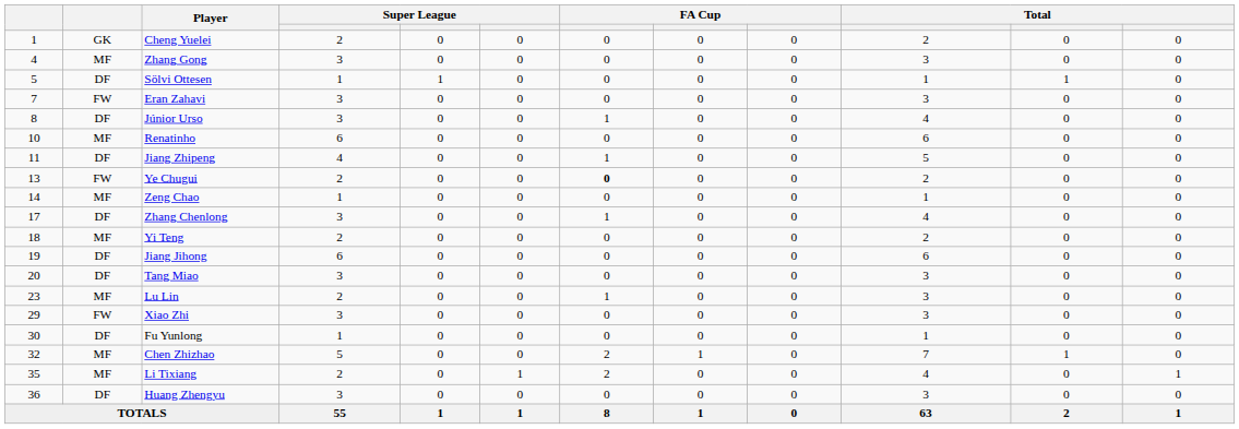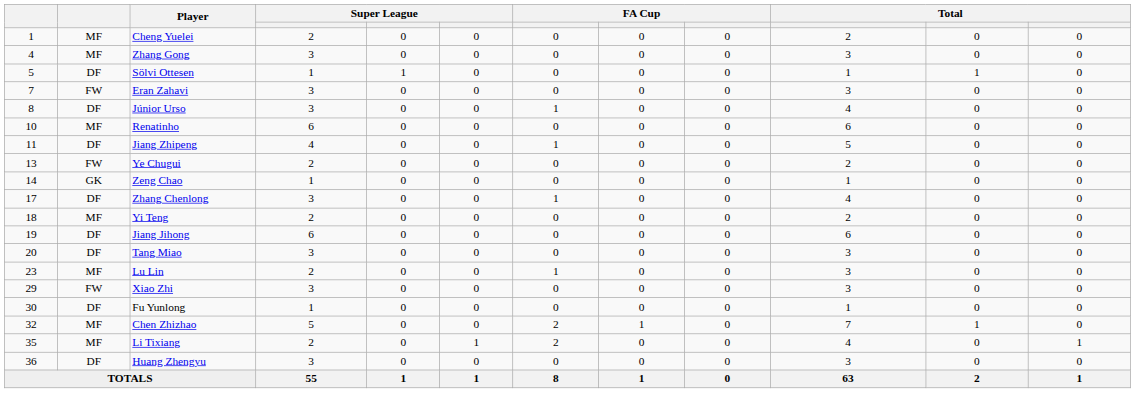 <table class="wikitable" style="text-align:center" width=80%>
 <tr>
 <th rowspan=2></th>
 <th rowspan=2></th>
 <th rowspan=2 width="170">Player</th>
 <th colspan=3 width="105">Super League</th>
 <th colspan=3 width="105">FA Cup</th>
 <th colspan=3 width="150">Total</th>
 </tr>
 <tr>
 <th></th>
 <th></th>
 <th></th>
 <th></th>
 <th></th>
 <th></th>
 <th></th>
 <th></th>
 <th></th>
 </tr>
 <tr>
 <td>1</td>
-<td>GK</td>
+<td>MF</td>
 <td align=left> <a href='#'>Cheng Yuelei</a></td>
 <td>2</td>
 <td>0</td>
 <td>0</td>
 <td>0</td>
 <td>0</td>
 <td>0</td>
 <td>2</td>
 <td>0</td>
 <td>0</td>
 </tr>
 <tr>
 <td>4</td>
 <td>MF</td>
 <td align=left> <a href='#'>Zhang Gong</a></td>
 <td>3</td>
 <td>0</td>
 <td>0</td>
 <td>0</td>
 <td>0</td>
 <td>0</td>
 <td>3</td>
 <td>0</td>
 <td>0</td>
 </tr>
 <tr>
 <td>5</td>
 <td>DF</td>
 <td align=left> <a href='#'>Sölvi Ottesen</a></td>
 <td>1</td>
 <td>1</td>
 <td>0</td>
 <td>0</td>
 <td>0</td>
 <td>0</td>
 <td>1</td>
 <td>1</td>
 <td>0</td>
 </tr>
 <tr>
 <td>7</td>
 <td>FW</td>
 <td align=left> <a href='#'>Eran Zahavi</a></td>
 <td>3</td>
 <td>0</td>
 <td>0</td>
 <td>0</td>
 <td>0</td>
 <td>0</td>
 <td>3</td>
 <td>0</td>
 <td>0</td>
 </tr>
 <tr>
 <td>8</td>
 <td>DF</td>
 <td align=left> <a href='#'>Júnior Urso</a></td>
 <td>3</td>
 <td>0</td>
 <td>0</td>
 <td>1</td>
 <td>0</td>
 <td>0</td>
 <td>4</td>
 <td>0</td>
 <td>0</td>
 </tr>
 <tr>
 <td>10</td>
 <td>MF</td>
 <td align=left> <a href='#'>Renatinho</a></td>
 <td>6</td>
 <td>0</td>
 <td>0</td>
 <td>0</td>
 <td>0</td>
 <td>0</td>
 <td>6</td>
 <td>0</td>
 <td>0</td>
 </tr>
 <tr>
 <td>11</td>
 <td>DF</td>
 <td align=left> <a href='#'>Jiang Zhipeng</a></td>
 <td>4</td>
 <td>0</td>
 <td>0</td>
 <td>1</td>
 <td>0</td>
 <td>0</td>
 <td>5</td>
 <td>0</td>
 <td>0</td>
 </tr>
 <tr>
 <td>13</td>
 <td>FW</td>
 <td align=left> <a href='#'>Ye Chugui</a></td>
 <td>2</td>
 <td>0</td>
 <td>0</td>
-<td><strong>0</strong></td>
+<td>0</td>
 <td>0</td>
 <td>0</td>
 <td>2</td>
 <td>0</td>
 <td>0</td>
 </tr>
 <tr>
 <td>14</td>
-<td>MF</td>
+<td>GK</td>
 <td align=left> <a href='#'>Zeng Chao</a></td>
 <td>1</td>
 <td>0</td>
 <td>0</td>
 <td>0</td>
 <td>0</td>
 <td>0</td>
 <td>1</td>
 <td>0</td>
 <td>0</td>
 </tr>
 <tr>
 <td>17</td>
 <td>DF</td>
 <td align=left> <a href='#'>Zhang Chenlong</a></td>
 <td>3</td>
 <td>0</td>
 <td>0</td>
 <td>1</td>
 <td>0</td>
 <td>0</td>
 <td>4</td>
 <td>0</td>
 <td>0</td>
 </tr>
 <tr>
 <td>18</td>
 <td>MF</td>
 <td align=left> <a href='#'>Yi Teng</a></td>
 <td>2</td>
 <td>0</td>
 <td>0</td>
 <td>0</td>
 <td>0</td>
 <td>0</td>
 <td>2</td>
 <td>0</td>
 <td>0</td>
 </tr>
 <tr>
 <td>19</td>
 <td>DF</td>
 <td align=left> <a href='#'>Jiang Jihong</a></td>
 <td>6</td>
 <td>0</td>
 <td>0</td>
 <td>0</td>
 <td>0</td>
 <td>0</td>
 <td>6</td>
 <td>0</td>
 <td>0</td>
 </tr>
 <tr>
 <td>20</td>
 <td>DF</td>
 <td align=left> <a href='#'>Tang Miao</a></td>
 <td>3</td>
 <td>0</td>
 <td>0</td>
 <td>0</td>
 <td>0</td>
 <td>0</td>
 <td>3</td>
 <td>0</td>
 <td>0</td>
 </tr>
 <tr>
 <td>23</td>
 <td>MF</td>
 <td align=left> <a href='#'>Lu Lin</a></td>
 <td>2</td>
 <td>0</td>
 <td>0</td>
 <td>1</td>
 <td>0</td>
 <td>0</td>
 <td>3</td>
 <td>0</td>
 <td>0</td>
 </tr>
 <tr>
 <td>29</td>
 <td>FW</td>
 <td align=left> <a href='#'>Xiao Zhi</a></td>
 <td>3</td>
 <td>0</td>
 <td>0</td>
 <td>0</td>
 <td>0</td>
 <td>0</td>
 <td>3</td>
 <td>0</td>
 <td>0</td>
 </tr>
 <tr>
 <td>30</td>
 <td>DF</td>
 <td align=left> Fu Yunlong</td>
 <td>1</td>
 <td>0</td>
 <td>0</td>
 <td>0</td>
 <td>0</td>
 <td>0</td>
 <td>1</td>
 <td>0</td>
 <td>0</td>
 </tr>
 <tr>
 <td>32</td>
 <td>MF</td>
 <td align=left> <a href='#'>Chen Zhizhao</a></td>
 <td>5</td>
 <td>0</td>
 <td>0</td>
 <td>2</td>
 <td>1</td>
 <td>0</td>
 <td>7</td>
 <td>1</td>
 <td>0</td>
 </tr>
 <tr>
 <td>35</td>
 <td>MF</td>
 <td align=left> <a href='#'>Li Tixiang</a></td>
 <td>2</td>
 <td>0</td>
 <td>1</td>
 <td>2</td>
 <td>0</td>
 <td>0</td>
 <td>4</td>
 <td>0</td>
 <td>1</td>
 </tr>
 <tr>
 <td>36</td>
 <td>DF</td>
 <td align=left> <a href='#'>Huang Zhengyu</a></td>
 <td>3</td>
 <td>0</td>
 <td>0</td>
 <td>0</td>
 <td>0</td>
 <td>0</td>
 <td>3</td>
 <td>0</td>
 <td>0</td>
 </tr>
 <tr>
 <td ! colspan=3 style="background: #efefef; text-align: center;"><strong>TOTALS</strong></td>
 <th>55</th>
 <th>1</th>
 <th>1</th>
 <th>8</th>
 <th>1</th>
 <th>0</th>
 <th>63</th>
 <th>2</th>
 <th>1</th>
 </tr>
 </table>
